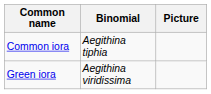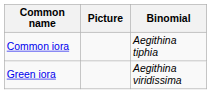 <table width=50% class="wikitable">
 <tr>
 <th width=30%>Common name</th>
+<th width=20%>Picture</th>
 <th width=30%>Binomial</th>
-<th width=20%>Picture</th>
 </tr>
 <tr>
 <td><a href='#'>Common iora</a></td>
+<td></td>
 <td><em>Aegithina tiphia</em></td>
-<td></td>
 </tr>
 <tr>
 <td><a href='#'>Green iora</a></td>
+<td></td>
 <td><em>Aegithina viridissima</em></td>
-<td></td>
 </tr>
 </table>
